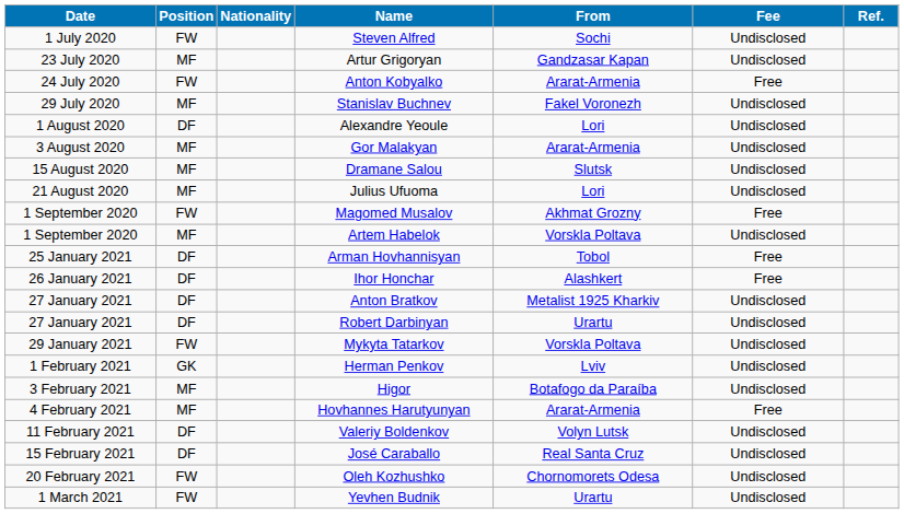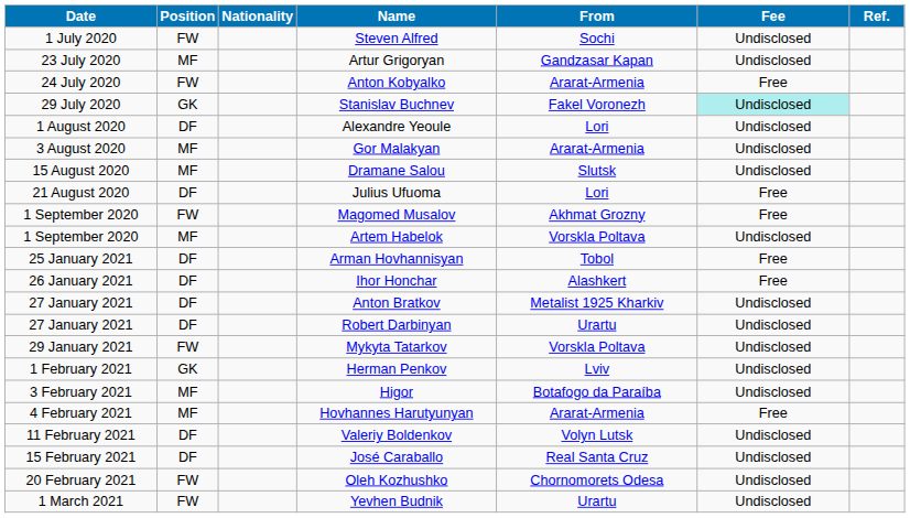 <table class="wikitable"  style="text-align:center; font-size:90%; ">
 <tr>
 <th style="background:#0174B5; color:#FFFFFF; width:150px;">Date</th>
 <th style="background:#0174B5; color:#FFFFFF; width:50px;">Position</th>
 <th style="background:#0174B5; color:#FFFFFF; width:50px;">Nationality</th>
 <th style="background:#0174B5; color:#FFFFFF; width:200px;">Name</th>
 <th style="background:#0174B5; color:#FFFFFF; width:200px;">From</th>
 <th style="background:#0174B5; color:#FFFFFF; width:150px;">Fee</th>
 <th style="background:#0174B5; color:#FFFFFF; width:50px;">Ref.</th>
 </tr>
 <tr>
 <td>1 July 2020</td>
 <td>FW</td>
 <td></td>
 <td><a href='#'>Steven Alfred</a></td>
 <td><a href='#'>Sochi</a></td>
 <td>Undisclosed</td>
 <td></td>
 </tr>
 <tr>
 <td>23 July 2020</td>
 <td>MF</td>
 <td></td>
 <td>Artur Grigoryan</td>
 <td><a href='#'>Gandzasar Kapan</a></td>
 <td>Undisclosed</td>
 <td></td>
 </tr>
 <tr>
 <td>24 July 2020</td>
 <td>FW</td>
 <td></td>
 <td><a href='#'>Anton Kobyalko</a></td>
 <td><a href='#'>Ararat-Armenia</a></td>
 <td>Free</td>
 <td></td>
 </tr>
 <tr>
 <td>29 July 2020</td>
-<td>MF</td>
+<td>GK</td>
 <td></td>
 <td><a href='#'>Stanislav Buchnev</a></td>
 <td><a href='#'>Fakel Voronezh</a></td>
-<td>Undisclosed</td>
+<td style="background: paleturquoise;">Undisclosed</td>
 <td></td>
 </tr>
 <tr>
 <td>1 August 2020</td>
 <td>DF</td>
 <td></td>
 <td>Alexandre Yeoule</td>
 <td><a href='#'>Lori</a></td>
 <td>Undisclosed</td>
 <td></td>
 </tr>
 <tr>
 <td>3 August 2020</td>
 <td>MF</td>
 <td></td>
 <td><a href='#'>Gor Malakyan</a></td>
 <td><a href='#'>Ararat-Armenia</a></td>
 <td>Undisclosed</td>
 <td></td>
 </tr>
 <tr>
 <td>15 August 2020</td>
 <td>MF</td>
 <td></td>
 <td><a href='#'>Dramane Salou</a></td>
 <td><a href='#'>Slutsk</a></td>
 <td>Undisclosed</td>
 <td></td>
 </tr>
 <tr>
 <td>21 August 2020</td>
-<td>MF</td>
+<td>DF</td>
 <td></td>
 <td>Julius Ufuoma</td>
 <td><a href='#'>Lori</a></td>
-<td>Undisclosed</td>
+<td>Free</td>
 <td></td>
 </tr>
 <tr>
 <td>1 September 2020</td>
 <td>FW</td>
 <td></td>
 <td><a href='#'>Magomed Musalov</a></td>
 <td><a href='#'>Akhmat Grozny</a></td>
 <td>Free</td>
 <td></td>
 </tr>
 <tr>
 <td>1 September 2020</td>
 <td>MF</td>
 <td></td>
 <td><a href='#'>Artem Habelok</a></td>
 <td><a href='#'>Vorskla Poltava</a></td>
 <td>Undisclosed</td>
 <td></td>
 </tr>
 <tr>
 <td>25 January 2021</td>
 <td>DF</td>
 <td></td>
 <td><a href='#'>Arman Hovhannisyan</a></td>
 <td><a href='#'>Tobol</a></td>
 <td>Free</td>
 <td></td>
 </tr>
 <tr>
 <td>26 January 2021</td>
 <td>DF</td>
 <td></td>
 <td><a href='#'>Ihor Honchar</a></td>
 <td><a href='#'>Alashkert</a></td>
 <td>Free</td>
 <td></td>
 </tr>
 <tr>
 <td>27 January 2021</td>
 <td>DF</td>
 <td></td>
 <td><a href='#'>Anton Bratkov</a></td>
 <td><a href='#'>Metalist 1925 Kharkiv</a></td>
 <td>Undisclosed</td>
 <td></td>
 </tr>
 <tr>
 <td>27 January 2021</td>
 <td>DF</td>
 <td></td>
 <td><a href='#'>Robert Darbinyan</a></td>
 <td><a href='#'>Urartu</a></td>
 <td>Undisclosed</td>
 <td></td>
 </tr>
 <tr>
 <td>29 January 2021</td>
 <td>FW</td>
 <td></td>
 <td><a href='#'>Mykyta Tatarkov</a></td>
 <td><a href='#'>Vorskla Poltava</a></td>
 <td>Undisclosed</td>
 <td></td>
 </tr>
 <tr>
 <td>1 February 2021</td>
 <td>GK</td>
 <td></td>
 <td><a href='#'>Herman Penkov</a></td>
 <td><a href='#'>Lviv</a></td>
 <td>Undisclosed</td>
 <td></td>
 </tr>
 <tr>
 <td>3 February 2021</td>
 <td>MF</td>
 <td></td>
 <td><a href='#'>Higor</a></td>
 <td><a href='#'>Botafogo da Paraíba</a></td>
 <td>Undisclosed</td>
 <td></td>
 </tr>
 <tr>
 <td>4 February 2021</td>
 <td>MF</td>
 <td></td>
 <td><a href='#'>Hovhannes Harutyunyan</a></td>
 <td><a href='#'>Ararat-Armenia</a></td>
 <td>Free</td>
 <td></td>
 </tr>
 <tr>
 <td>11 February 2021</td>
 <td>DF</td>
 <td></td>
 <td><a href='#'>Valeriy Boldenkov</a></td>
 <td><a href='#'>Volyn Lutsk</a></td>
 <td>Undisclosed</td>
 <td></td>
 </tr>
 <tr>
 <td>15 February 2021</td>
 <td>DF</td>
 <td></td>
 <td><a href='#'>José Caraballo</a></td>
 <td><a href='#'>Real Santa Cruz</a></td>
 <td>Undisclosed</td>
 <td></td>
 </tr>
 <tr>
 <td>20 February 2021</td>
 <td>FW</td>
 <td></td>
 <td><a href='#'>Oleh Kozhushko</a></td>
 <td><a href='#'>Chornomorets Odesa</a></td>
 <td>Undisclosed</td>
 <td></td>
 </tr>
 <tr>
 <td>1 March 2021</td>
 <td>FW</td>
 <td></td>
 <td><a href='#'>Yevhen Budnik</a></td>
 <td><a href='#'>Urartu</a></td>
 <td>Undisclosed</td>
 <td></td>
 </tr>
 </table>
